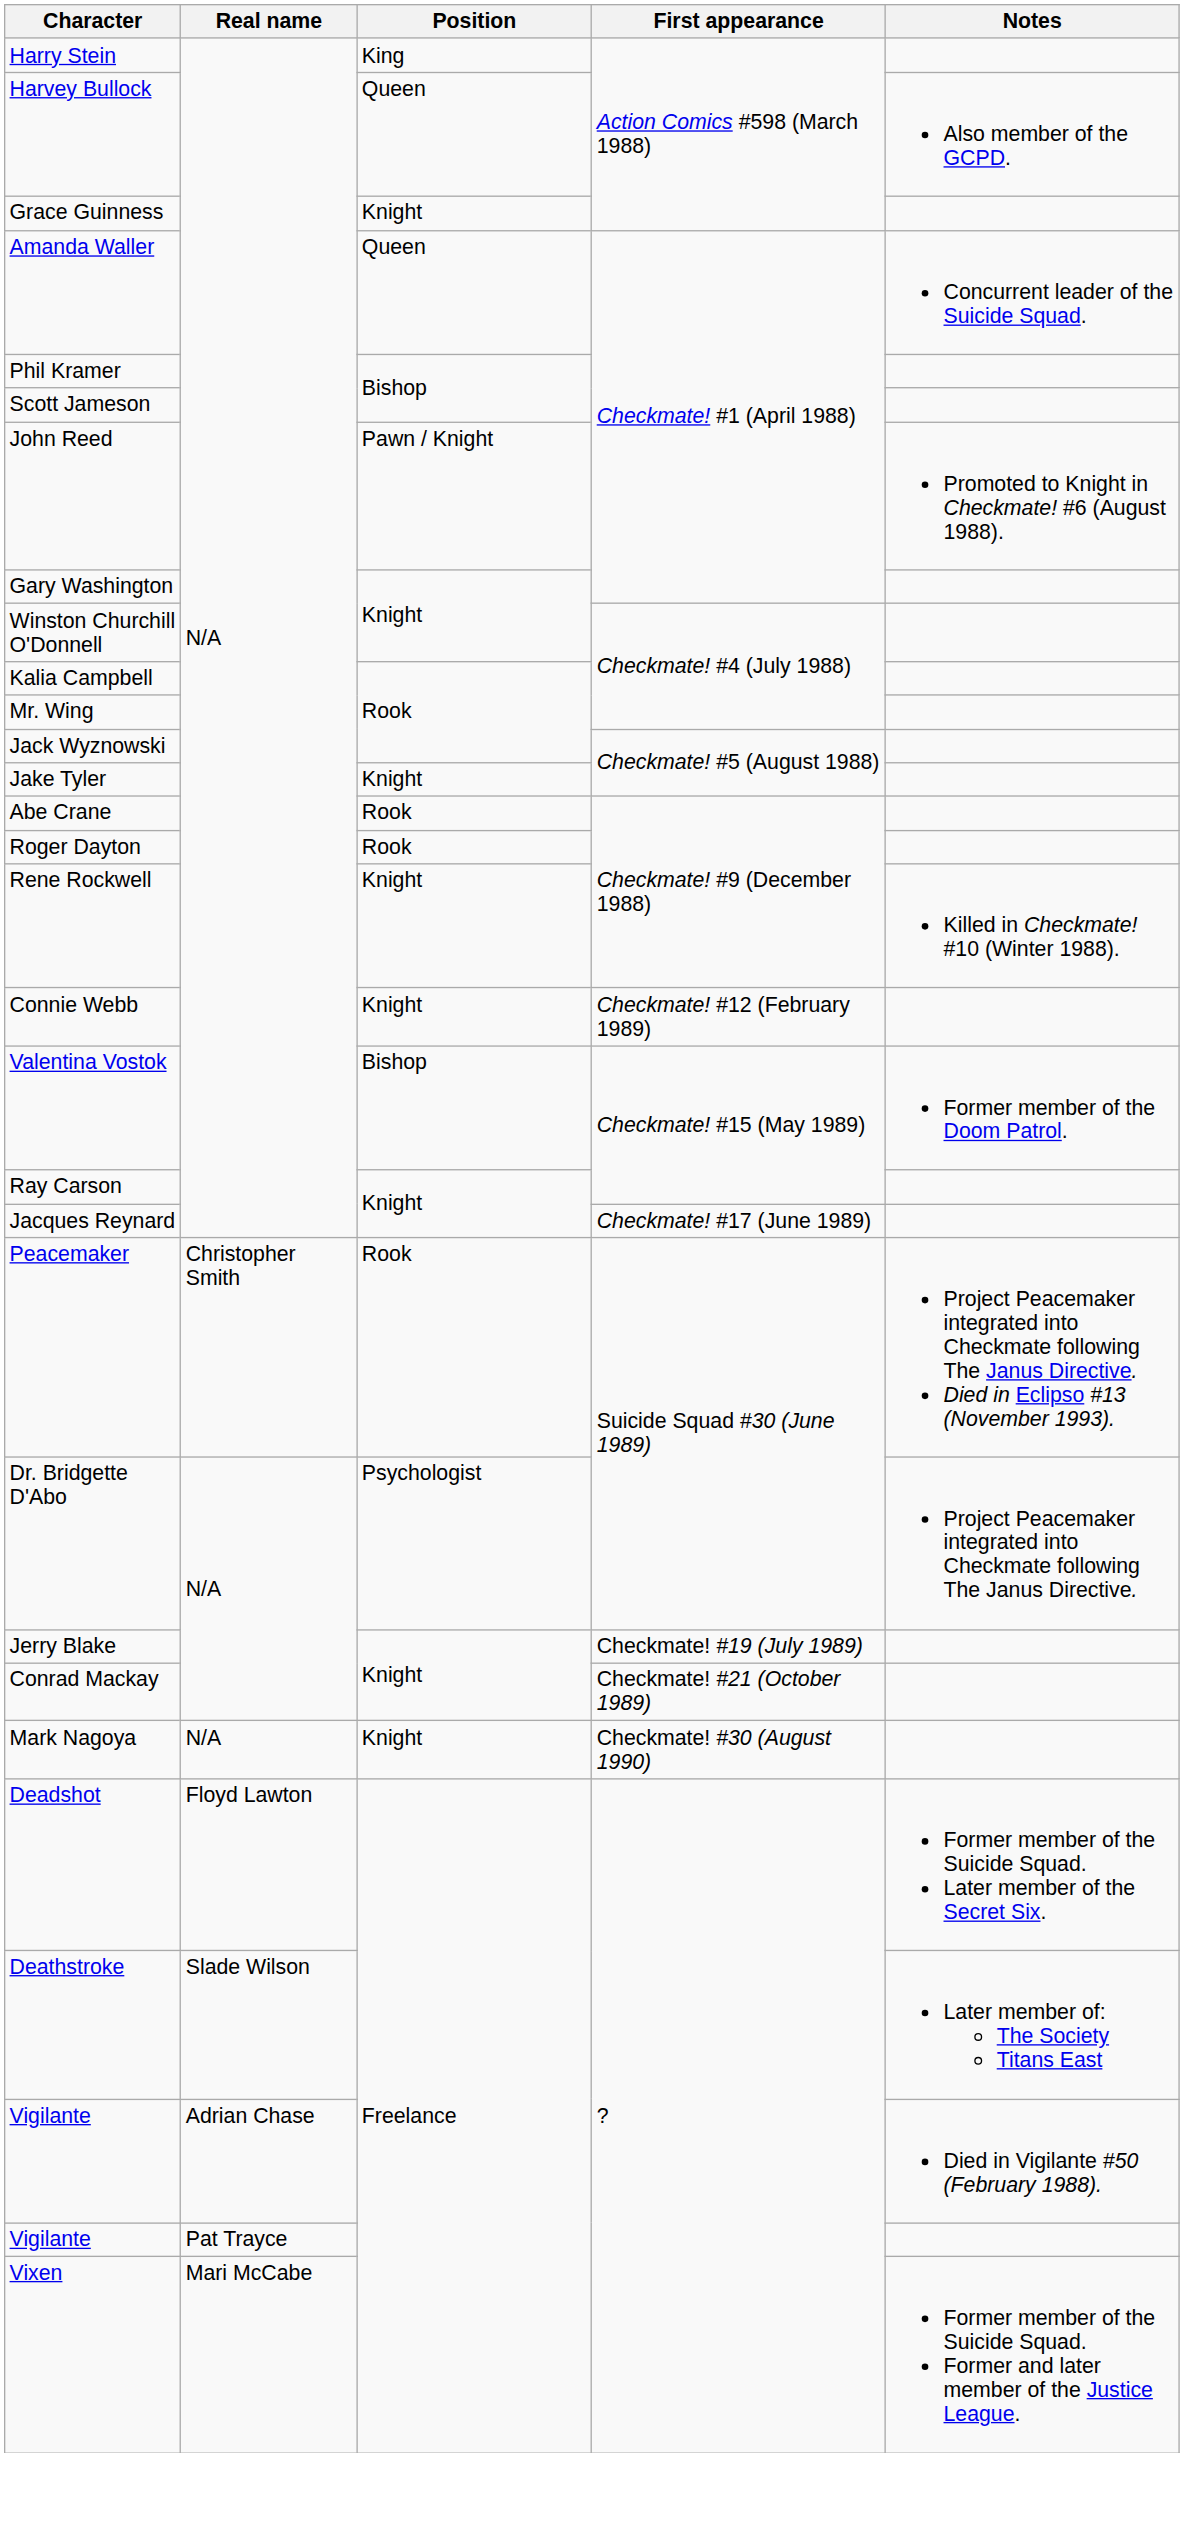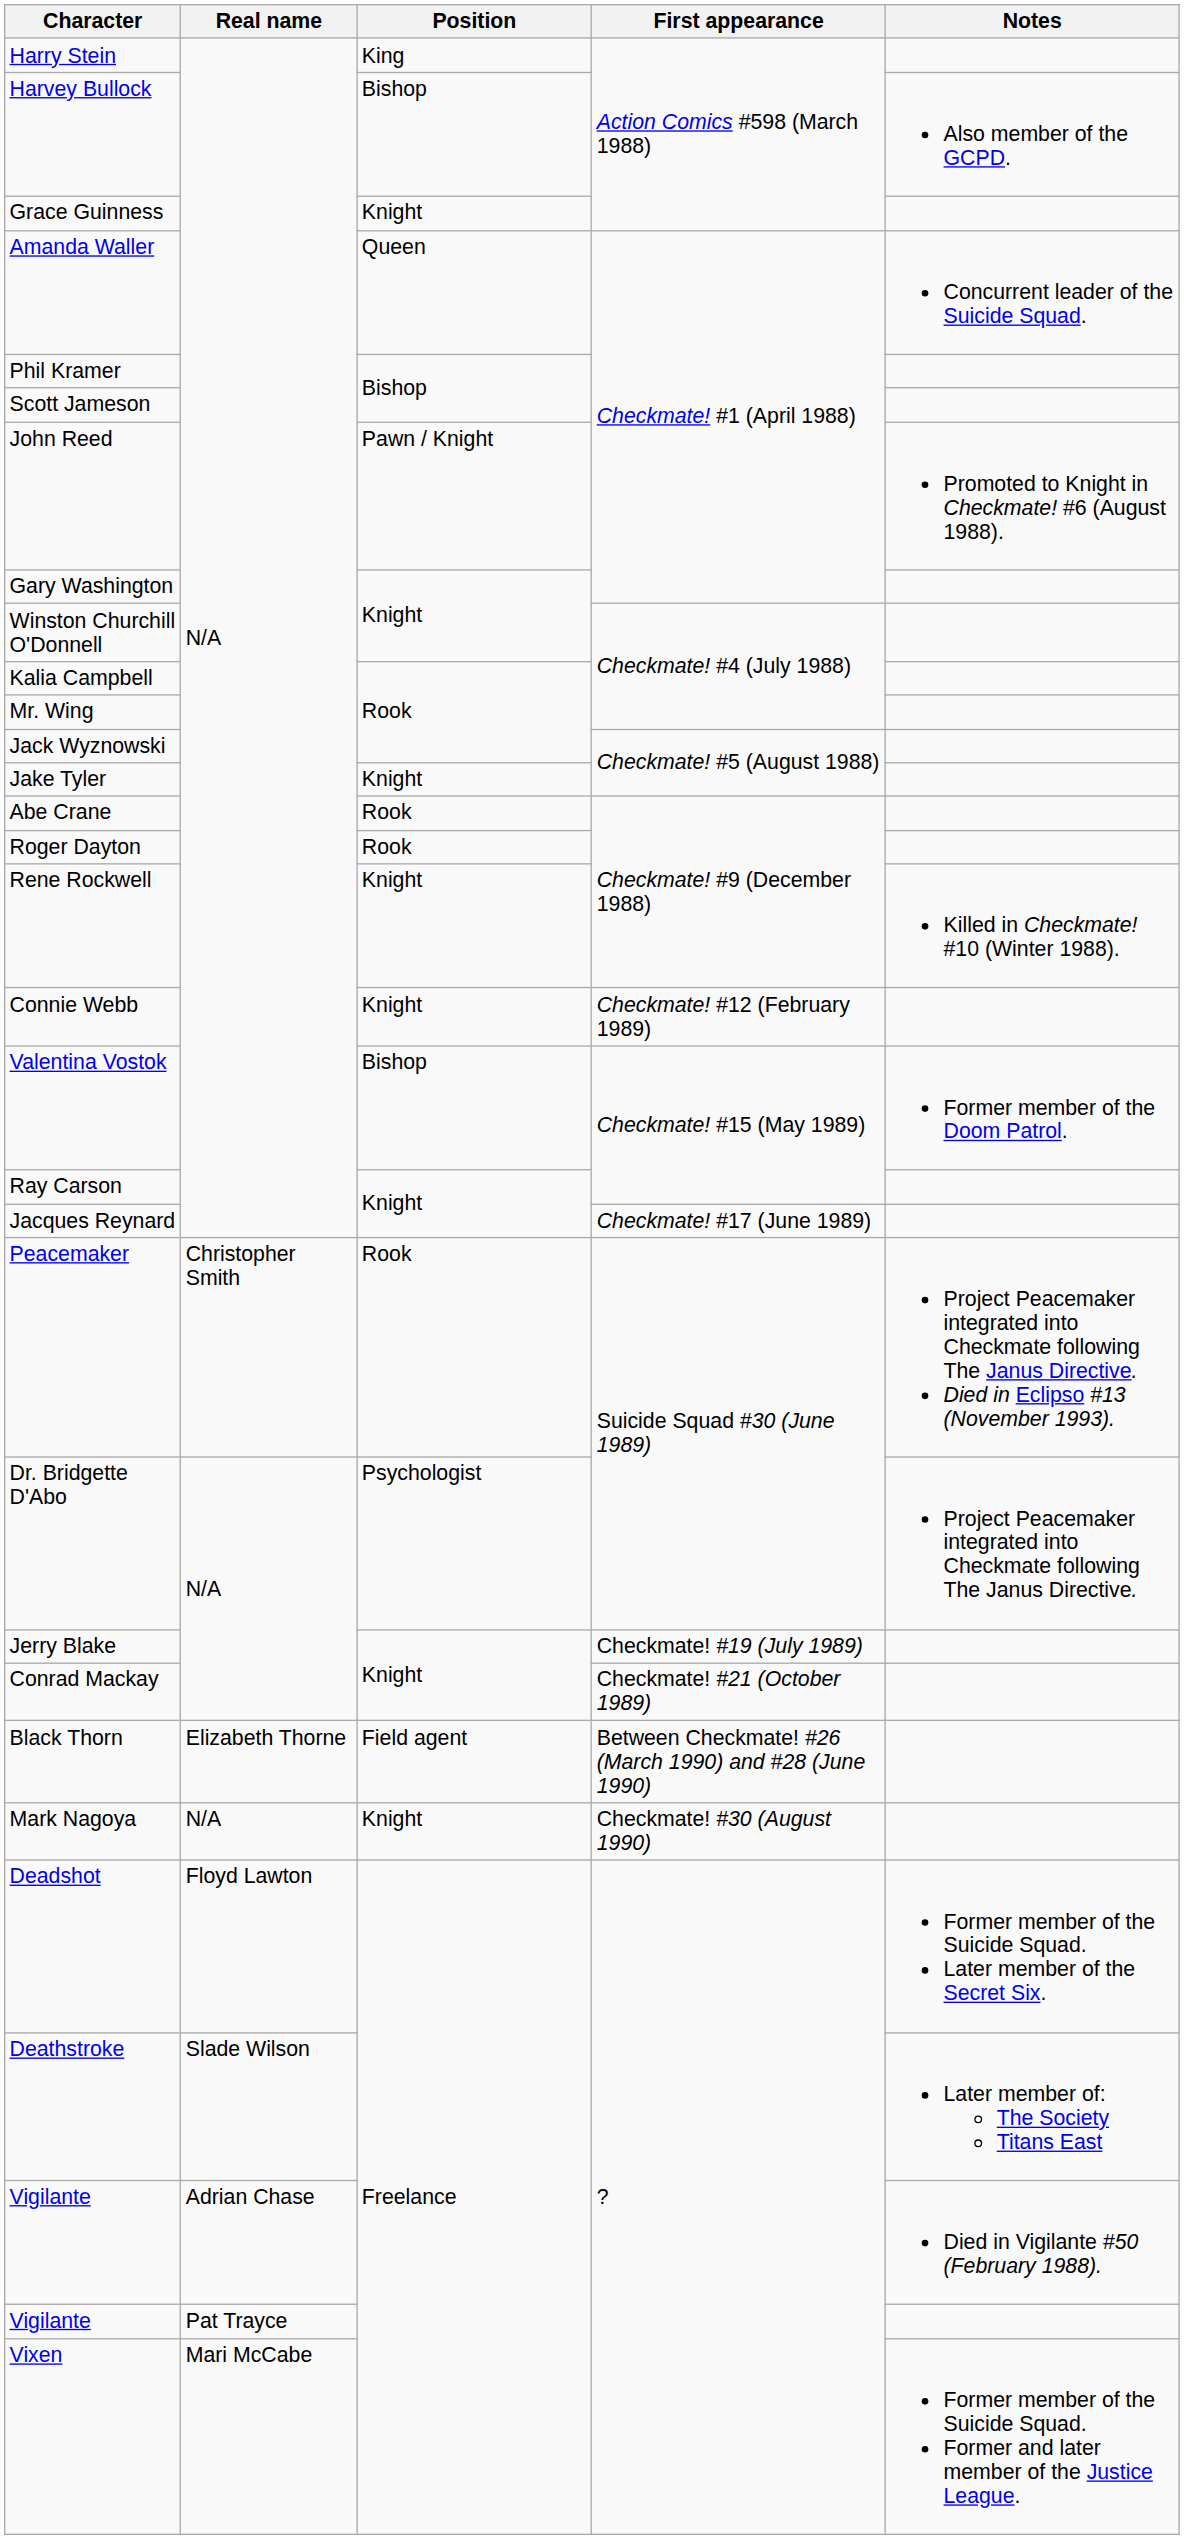 <table class="wikitable" width=100%>
 <tr>
 <th width=15%>Character</th>
 <th width=15%>Real name</th>
 <th width=20%>Position</th>
 <th width=25%>First appearance</th>
 <th width=25%>Notes</th>
 </tr>
 <tr>
 <td valign="top"><a href='#'>Harry Stein</a></td>
 <td rowspan="20">N/A</td>
 <td valign="top">King</td>
 <td rowspan="3"><em><a href='#'>Action Comics</a></em> #598 (March 1988)</td>
 <td valign="top"></td>
 </tr>
 <tr>
 <td valign="top"><a href='#'>Harvey Bullock</a></td>
-<td valign="top">Queen</td>
+<td valign="top">Bishop</td>
 <td valign="top"><br><ul><li>Also member of the <a href='#'>GCPD</a>.</li></ul></td>
 </tr>
 <tr>
 <td valign="top">Grace Guinness</td>
 <td valign="top">Knight</td>
 <td valign="top"></td>
 </tr>
 <tr>
 <td valign="top"><a href='#'>Amanda Waller</a></td>
 <td valign="top">Queen</td>
 <td rowspan="5"><em><a href='#'>Checkmate!</a></em> #1 (April 1988)</td>
 <td valign="top"><br><ul><li>Concurrent leader of the <a href='#'>Suicide Squad</a>.</li></ul></td>
 </tr>
 <tr>
 <td valign="top">Phil Kramer</td>
 <td rowspan="2">Bishop</td>
 <td valign="top"></td>
 </tr>
 <tr>
 <td valign="top">Scott Jameson</td>
 <td valign="top"></td>
 </tr>
 <tr>
 <td valign="top">John Reed</td>
 <td valign="top">Pawn / Knight</td>
 <td valign="top"><br><ul><li>Promoted to Knight in <em>Checkmate!</em> #6 (August 1988).</li></ul></td>
 </tr>
 <tr>
 <td valign="top">Gary Washington</td>
 <td rowspan="2">Knight</td>
 <td valign="top"></td>
 </tr>
 <tr>
 <td valign="top">Winston Churchill O'Donnell</td>
 <td rowspan="3"><em>Checkmate!</em> #4 (July 1988)</td>
 <td valign="top"></td>
 </tr>
 <tr>
 <td valign="top">Kalia Campbell</td>
 <td rowspan="3">Rook</td>
 <td valign="top"></td>
 </tr>
 <tr>
 <td valign="top">Mr. Wing</td>
 <td valign="top"></td>
 </tr>
 <tr>
 <td valign="top">Jack Wyznowski</td>
 <td rowspan="2"><em>Checkmate!</em> #5 (August 1988)</td>
 <td valign="top"></td>
 </tr>
 <tr>
 <td valign="top">Jake Tyler</td>
 <td valign="top">Knight</td>
 <td valign="top"></td>
 </tr>
 <tr>
 <td valign="top">Abe Crane</td>
 <td valign="top">Rook</td>
 <td rowspan="3"><em>Checkmate!</em> #9 (December 1988)</td>
 <td valign="top"></td>
 </tr>
 <tr>
 <td valign="top">Roger Dayton</td>
 <td valign="top">Rook</td>
 <td valign="top"></td>
 </tr>
 <tr>
 <td valign="top">Rene Rockwell</td>
 <td valign="top">Knight</td>
 <td valign="top"><br><ul><li>Killed in <em>Checkmate!</em> #10 (Winter 1988).</li></ul></td>
 </tr>
 <tr>
 <td valign="top">Connie Webb</td>
 <td valign="top">Knight</td>
 <td valign="top"><em>Checkmate!</em> #12 (February 1989)</td>
 <td valign="top"></td>
 </tr>
 <tr>
 <td valign="top"><a href='#'>Valentina Vostok</a></td>
 <td valign="top">Bishop</td>
 <td rowspan="2"><em>Checkmate!</em> #15 (May 1989)</td>
 <td valign="top"><br><ul><li>Former member of the <a href='#'>Doom Patrol</a>.</li></ul></td>
 </tr>
 <tr>
 <td valign="top">Ray Carson</td>
 <td rowspan="2">Knight</td>
 <td valign="top"></td>
 </tr>
 <tr>
 <td valign="top">Jacques Reynard</td>
 <td valign="top"><em>Checkmate!</em> #17 (June 1989)</td>
 <td valign="top"></td>
 </tr>
 <tr>
 <td valign="top"><a href='#'>Peacemaker</a></td>
 <td valign="top">Christopher Smith</td>
 <td valign="top">Rook</td>
 <td rowspan="2">Suicide Squad<em> #30 (June 1989)</td>
 <td valign="top"><br><ul><li>Project Peacemaker integrated into Checkmate following </em>The <a href='#'>Janus Directive</a><em>.</li><li>Died in </em><a href='#'>Eclipso</a><em> #13 (November 1993).</li></ul></td>
 </tr>
 <tr>
 <td valign="top">Dr. Bridgette D'Abo</td>
 <td rowspan="3">N/A</td>
 <td valign="top">Psychologist</td>
 <td valign="top"><br><ul><li>Project Peacemaker integrated into Checkmate following </em>The Janus Directive<em>.</li></ul></td>
 </tr>
 <tr>
 <td valign="top">Jerry Blake</td>
 <td rowspan="2">Knight</td>
 <td valign="top"></em>Checkmate!<em> #19 (July 1989)</td>
 <td valign="top"></td>
 </tr>
 <tr>
 <td valign="top">Conrad Mackay</td>
 <td valign="top"></em>Checkmate!<em> #21 (October 1989)</td>
 <td valign="top"></td>
 </tr>
 <tr>
+<td valign="top">Black Thorn</td>
+<td valign="top">Elizabeth Thorne</td>
+<td valign="top">Field agent</td>
+<td valign="top">Between </em>Checkmate!<em> #26 (March 1990) and #28 (June 1990)</td>
+<td valign="top"></td>
+</tr>
+<tr>
 <td valign="top">Mark Nagoya</td>
 <td valign="top">N/A</td>
 <td valign="top">Knight</td>
 <td valign="top"></em>Checkmate!<em> #30 (August 1990)</td>
 <td valign="top"></td>
 </tr>
 <tr>
 <td valign="top"><a href='#'>Deadshot</a></td>
 <td valign="top">Floyd Lawton</td>
 <td rowspan="5">Freelance</td>
 <td rowspan="5">?</td>
 <td valign="top"><br><ul><li>Former member of the Suicide Squad.</li><li>Later member of the <a href='#'>Secret Six</a>.</li></ul></td>
 </tr>
 <tr>
 <td valign="top"><a href='#'>Deathstroke</a></td>
 <td valign="top">Slade Wilson</td>
 <td valign="top"><br><ul><li>Later member of:<ul><li><a href='#'>The Society</a></li><li><a href='#'>Titans East</a></li></ul></li></ul></td>
 </tr>
 <tr>
 <td valign="top"><a href='#'>Vigilante</a></td>
 <td valign="top">Adrian Chase</td>
 <td valign="top"><br><ul><li>Died in </em>Vigilante<em> #50 (February 1988).</li></ul></td>
 </tr>
 <tr>
 <td valign="top"><a href='#'>Vigilante</a></td>
 <td valign="top">Pat Trayce</td>
 <td valign="top"></td>
 </tr>
 <tr>
 <td valign="top"><a href='#'>Vixen</a></td>
 <td valign="top">Mari McCabe</td>
 <td valign="top"><br><ul><li>Former member of the Suicide Squad.</li><li>Former and later member of the <a href='#'>Justice League</a>.</li></ul></td>
 </tr>
 </table>
